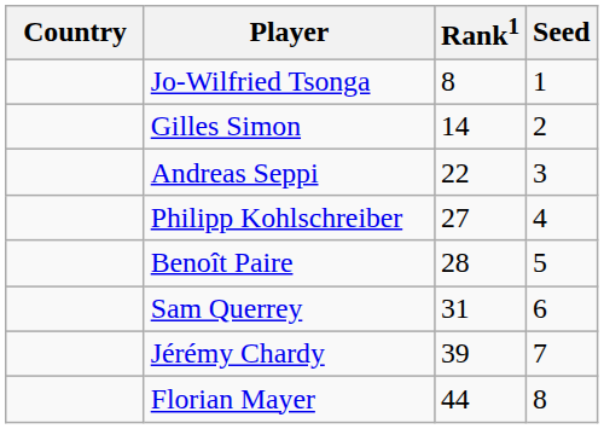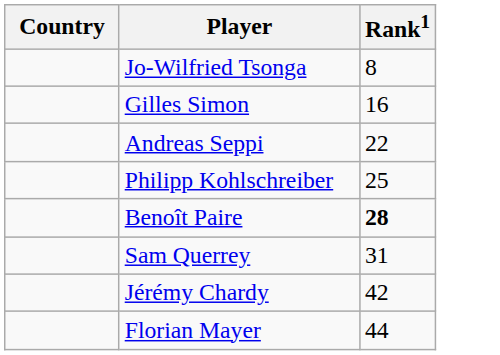 <table class="sortable wikitable">
 <tr>
 <th width="70">Country</th>
 <th width="155">Player</th>
 <th>Rank<sup>1</sup></th>
-<th>Seed</th>
 </tr>
 <tr>
 <td></td>
 <td><a href='#'>Jo-Wilfried Tsonga</a></td>
 <td>8</td>
-<td>1</td>
 </tr>
 <tr>
 <td></td>
 <td><a href='#'>Gilles Simon</a></td>
-<td>14</td>
-<td>2</td>
+<td>16</td>
 </tr>
 <tr>
 <td></td>
 <td><a href='#'>Andreas Seppi</a></td>
 <td>22</td>
-<td>3</td>
 </tr>
 <tr>
 <td></td>
 <td><a href='#'>Philipp Kohlschreiber</a></td>
-<td>27</td>
-<td>4</td>
+<td>25</td>
 </tr>
 <tr>
 <td></td>
 <td><a href='#'>Benoît Paire</a></td>
-<td>28</td>
-<td>5</td>
+<td><strong>28</strong></td>
 </tr>
 <tr>
 <td></td>
 <td><a href='#'>Sam Querrey</a></td>
 <td>31</td>
-<td>6</td>
 </tr>
 <tr>
 <td></td>
 <td><a href='#'>Jérémy Chardy</a></td>
-<td>39</td>
-<td>7</td>
+<td>42</td>
 </tr>
 <tr>
 <td></td>
 <td><a href='#'>Florian Mayer</a></td>
 <td>44</td>
-<td>8</td>
 </tr>
 </table>
